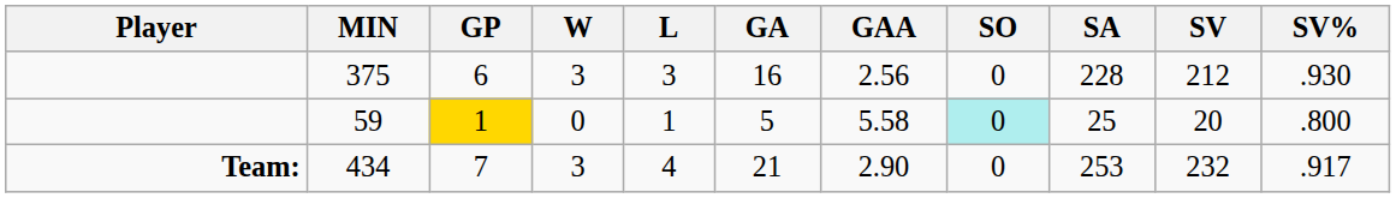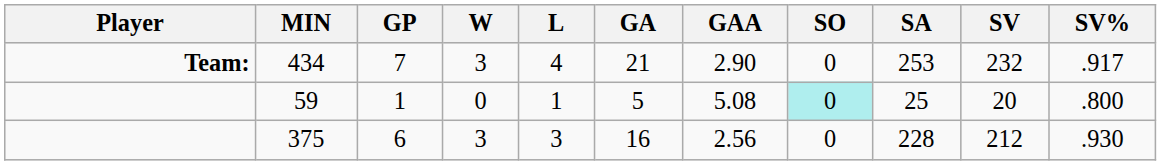 <table class="wikitable sortable" width="60%">
 <tr>
 <th bgcolor="#DDDDFF" width="10%">Player</th>
 <th width="3%" bgcolor="#DDDDFF" title="Minutes played">MIN</th>
 <th width="3%" bgcolor="#DDDDFF" title="Games played in">GP</th>
 <th width="3%" bgcolor="#DDDDFF" title="Games played in">W</th>
 <th width="3%" bgcolor="#DDDDFF"title="Games played in">L</th>
 <th width="3%" bgcolor="#DDDDFF" title="Goals against">GA</th>
 <th width="3%" bgcolor="#DDDDFF" title="Goals against average">GAA</th>
 <th width="3%" bgcolor="#DDDDFF" title="Shut-outs">SO</th>
 <th width="3%" bgcolor="#DDDDFF" title="Shots against">SA</th>
 <th width="3%" bgcolor="#DDDDFF" title="Shots saved">SV</th>
 <th width="3%" bgcolor="#DDDDFF" title="Save percentage">SV%</th>
 </tr>
 <tr align="center">
+<td align="right"><strong>Team:</strong></td>
+<td>434</td>
+<td>7</td>
+<td>3</td>
+<td>4</td>
+<td>21</td>
+<td>2.90</td>
+<td>0</td>
+<td>253</td>
+<td>232</td>
+<td>.917</td>
+</tr>
+<tr align="center">
+<td align="right"></td>
+<td>59</td>
+<td>1</td>
+<td>0</td>
+<td>1</td>
+<td>5</td>
+<td>5.08</td>
+<td style="background: paleturquoise;">0</td>
+<td>25</td>
+<td>20</td>
+<td>.800</td>
+</tr>
+<tr align="center">
 <td align="right"></td>
 <td>375</td>
 <td>6</td>
 <td>3</td>
 <td>3</td>
 <td>16</td>
 <td>2.56</td>
 <td>0</td>
 <td>228</td>
 <td>212</td>
 <td>.930</td>
 </tr>
-<tr align="center">
-<td align="right"></td>
-<td>59</td>
-<td style="background: gold;">1</td>
-<td>0</td>
-<td>1</td>
-<td>5</td>
-<td>5.58</td>
-<td style="background: paleturquoise;">0</td>
-<td>25</td>
-<td>20</td>
-<td>.800</td>
-</tr>
-<tr align="center">
-<td align="right"><strong>Team:</strong></td>
-<td>434</td>
-<td>7</td>
-<td>3</td>
-<td>4</td>
-<td>21</td>
-<td>2.90</td>
-<td>0</td>
-<td>253</td>
-<td>232</td>
-<td>.917</td>
-</tr>
 </table>
